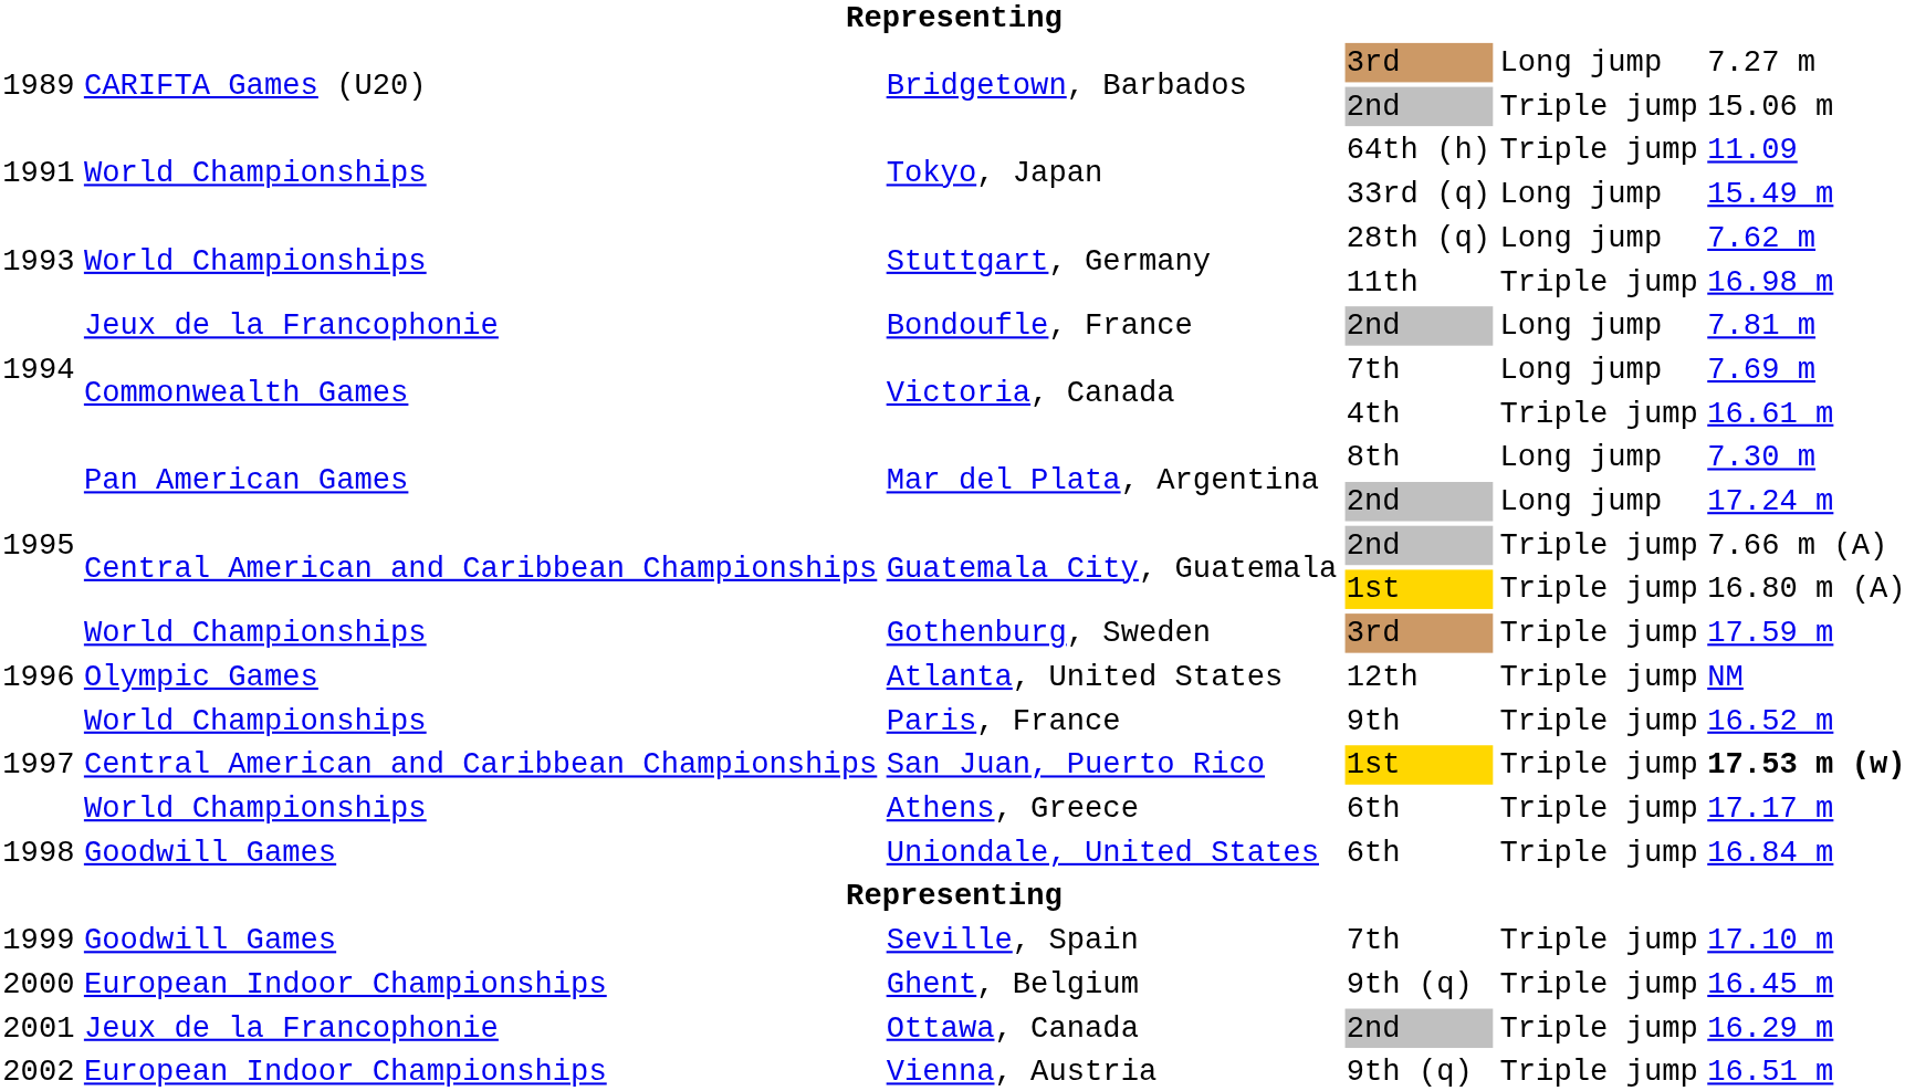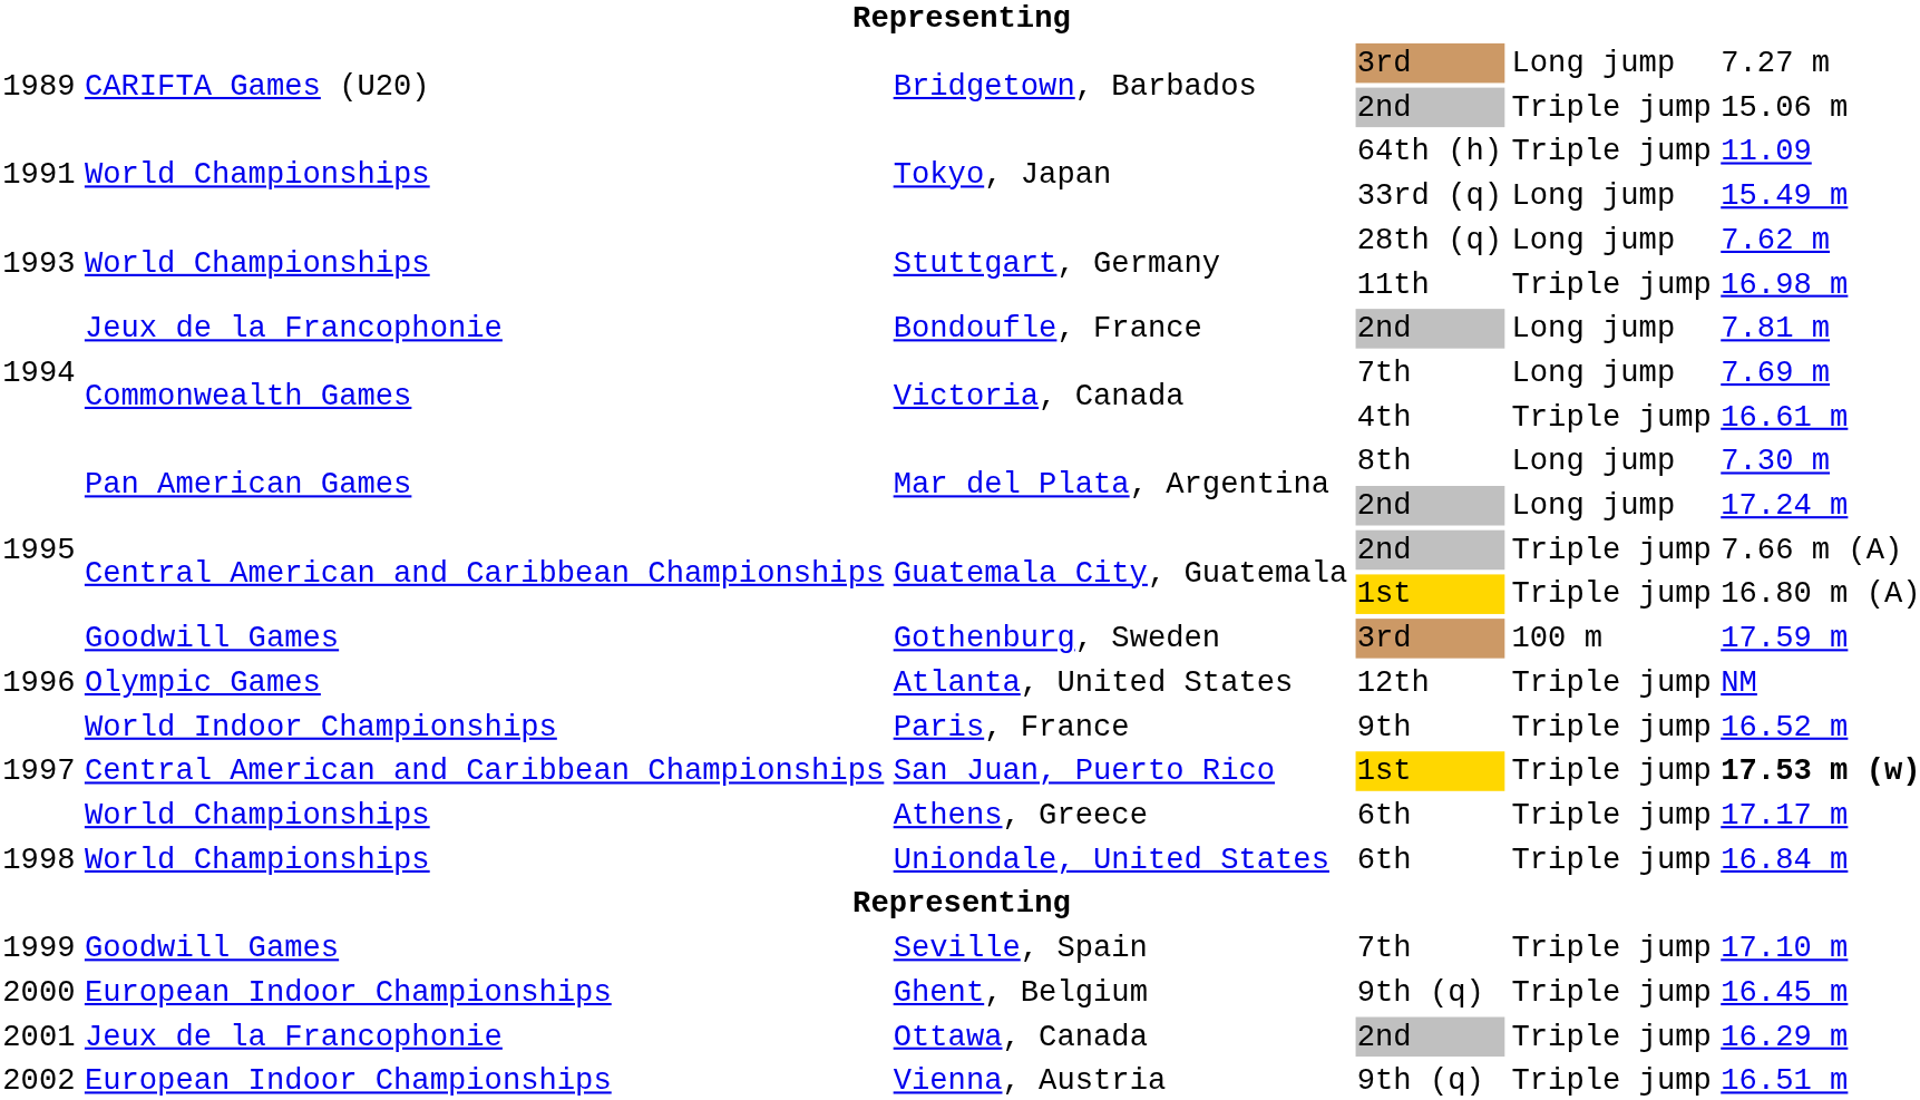 <table>
 <tr>
 <th colspan="6">Representing </th>
 </tr>
 <tr>
 <td rowspan=2>1989</td>
 <td rowspan=2><a href='#'>CARIFTA Games</a> (U20)</td>
 <td rowspan=2><a href='#'>Bridgetown</a>, Barbados</td>
 <td bgcolor=cc9966>3rd</td>
 <td>Long jump</td>
 <td>7.27 m</td>
 </tr>
 <tr>
 <td bgcolor=silver>2nd</td>
 <td>Triple jump</td>
 <td>15.06 m</td>
 </tr>
 <tr>
 <td rowspan=2>1991</td>
 <td rowspan=2><a href='#'>World Championships</a></td>
 <td rowspan=2><a href='#'>Tokyo</a>, Japan</td>
 <td>64th (h)</td>
 <td>Triple jump</td>
 <td><a href='#'>11.09</a></td>
 </tr>
 <tr>
 <td>33rd (q)</td>
 <td>Long jump</td>
 <td><a href='#'>15.49 m</a></td>
 </tr>
 <tr>
 <td rowspan=2>1993</td>
 <td rowspan=2><a href='#'>World Championships</a></td>
 <td rowspan=2><a href='#'>Stuttgart</a>, Germany</td>
 <td>28th (q)</td>
 <td>Long jump</td>
 <td><a href='#'>7.62 m</a></td>
 </tr>
 <tr>
 <td>11th</td>
 <td>Triple jump</td>
 <td><a href='#'>16.98 m</a></td>
 </tr>
 <tr>
 <td rowspan=3>1994</td>
 <td><a href='#'>Jeux de la Francophonie</a></td>
 <td><a href='#'>Bondoufle</a>, France</td>
 <td bgcolor=silver>2nd</td>
 <td>Long jump</td>
 <td><a href='#'>7.81 m</a></td>
 </tr>
 <tr>
 <td rowspan=2><a href='#'>Commonwealth Games</a></td>
 <td rowspan=2><a href='#'>Victoria</a>, Canada</td>
 <td>7th</td>
 <td>Long jump</td>
 <td><a href='#'>7.69 m</a></td>
 </tr>
 <tr>
 <td>4th</td>
 <td>Triple jump</td>
 <td><a href='#'>16.61 m</a></td>
 </tr>
 <tr>
 <td rowspan=5>1995</td>
 <td rowspan=2><a href='#'>Pan American Games</a></td>
 <td rowspan=2><a href='#'>Mar del Plata</a>, Argentina</td>
 <td>8th</td>
 <td>Long jump</td>
 <td><a href='#'>7.30 m</a></td>
 </tr>
 <tr>
 <td bgcolor=silver>2nd</td>
 <td>Long jump</td>
 <td><a href='#'>17.24 m</a></td>
 </tr>
 <tr>
 <td rowspan=2><a href='#'>Central American and Caribbean Championships</a></td>
 <td rowspan=2><a href='#'>Guatemala City</a>, Guatemala</td>
 <td bgcolor=silver>2nd</td>
 <td>Triple jump</td>
 <td>7.66 m (A)</td>
 </tr>
 <tr>
 <td bgcolor=gold>1st</td>
 <td>Triple jump</td>
 <td>16.80 m (A)</td>
 </tr>
 <tr>
-<td><a href='#'>World Championships</a></td>
+<td><a href='#'>Goodwill Games</a></td>
 <td><a href='#'>Gothenburg</a>, Sweden</td>
 <td bgcolor=cc9966>3rd</td>
-<td>Triple jump</td>
+<td>100 m</td>
 <td><a href='#'>17.59 m</a></td>
 </tr>
 <tr>
 <td>1996</td>
 <td><a href='#'>Olympic Games</a></td>
 <td><a href='#'>Atlanta</a>, United States</td>
 <td>12th</td>
 <td>Triple jump</td>
 <td><a href='#'>NM</a></td>
 </tr>
 <tr>
 <td rowspan=3>1997</td>
-<td><a href='#'>World Championships</a></td>
+<td><a href='#'>World Indoor Championships</a></td>
 <td><a href='#'>Paris</a>, France</td>
 <td>9th</td>
 <td>Triple jump</td>
 <td><a href='#'>16.52 m</a></td>
 </tr>
 <tr>
 <td><a href='#'>Central American and Caribbean Championships</a></td>
 <td><a href='#'>San Juan, Puerto Rico</a></td>
 <td bgcolor=gold>1st</td>
 <td>Triple jump</td>
 <td><strong>17.53 m (w)</strong></td>
 </tr>
 <tr>
 <td><a href='#'>World Championships</a></td>
 <td><a href='#'>Athens</a>, Greece</td>
 <td>6th</td>
 <td>Triple jump</td>
 <td><a href='#'>17.17 m</a></td>
 </tr>
 <tr>
 <td>1998</td>
-<td><a href='#'>Goodwill Games</a></td>
+<td><a href='#'>World Championships</a></td>
 <td><a href='#'>Uniondale, United States</a></td>
 <td>6th</td>
 <td>Triple jump</td>
 <td><a href='#'>16.84 m</a></td>
 </tr>
 <tr>
 <th colspan="6">Representing </th>
 </tr>
 <tr>
 <td>1999</td>
 <td><a href='#'>Goodwill Games</a></td>
 <td><a href='#'>Seville</a>, Spain</td>
 <td>7th</td>
 <td>Triple jump</td>
 <td><a href='#'>17.10 m</a></td>
 </tr>
 <tr>
 <td>2000</td>
 <td><a href='#'>European Indoor Championships</a></td>
 <td><a href='#'>Ghent</a>, Belgium</td>
 <td>9th (q)</td>
 <td>Triple jump</td>
 <td><a href='#'>16.45 m</a></td>
 </tr>
 <tr>
 <td>2001</td>
 <td><a href='#'>Jeux de la Francophonie</a></td>
 <td><a href='#'>Ottawa</a>, Canada</td>
 <td bgcolor=silver>2nd</td>
 <td>Triple jump</td>
 <td><a href='#'>16.29 m</a></td>
 </tr>
 <tr>
 <td>2002</td>
 <td><a href='#'>European Indoor Championships</a></td>
 <td><a href='#'>Vienna</a>, Austria</td>
 <td>9th (q)</td>
 <td>Triple jump</td>
 <td><a href='#'>16.51 m</a></td>
 </tr>
 </table>
